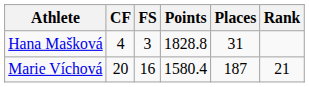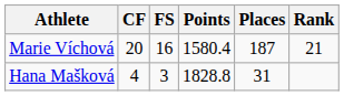 <table class="wikitable" border="1" style="font-size:90%">
 <tr>
 <th>Athlete</th>
 <th>CF</th>
 <th>FS</th>
 <th>Points</th>
 <th>Places</th>
 <th>Rank</th>
 </tr>
 <tr align=center>
+<td align=left><a href='#'>Marie Víchová</a></td>
+<td>20</td>
+<td>16</td>
+<td>1580.4</td>
+<td>187</td>
+<td>21</td>
+</tr>
+<tr align=center>
 <td align=left><a href='#'>Hana Mašková</a></td>
 <td>4</td>
 <td>3</td>
 <td>1828.8</td>
 <td>31</td>
 <td></td>
 </tr>
-<tr align=center>
-<td align=left><a href='#'>Marie Víchová</a></td>
-<td>20</td>
-<td>16</td>
-<td>1580.4</td>
-<td>187</td>
-<td>21</td>
-</tr>
 </table>
